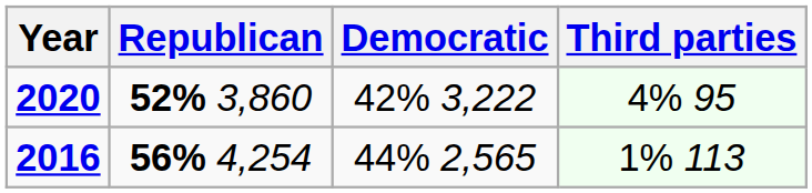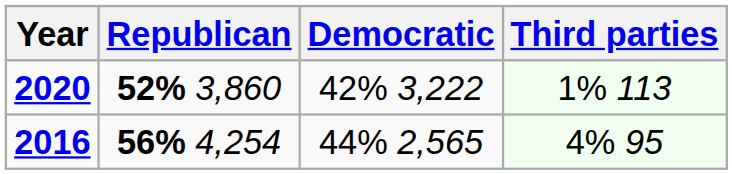 <table class="wikitable" style="float:right; font-size:95%;">
 <tr bgcolor=lightgrey>
 <th>Year</th>
 <th><a href='#'>Republican</a></th>
 <th><a href='#'>Democratic</a></th>
 <th><a href='#'>Third parties</a></th>
 </tr>
 <tr>
 <td><strong><a href='#'>2020</a></strong></td>
 <td style="text-align:center;" ><strong>52%</strong> <em>3,860</em></td>
 <td style="text-align:center;" >42% <em>3,222</em></td>
-<td style="text-align:center; background:honeyDew;">4% <em>95</em></td>
+<td style="text-align:center; background:honeyDew;">1% <em>113</em></td>
 </tr>
 <tr>
 <td><strong><a href='#'>2016</a></strong></td>
 <td style="text-align:center;" ><strong>56%</strong> <em>4,254</em></td>
 <td style="text-align:center;" >44% <em>2,565</em></td>
-<td style="text-align:center; background:honeyDew;">1% <em>113</em></td>
+<td style="text-align:center; background:honeyDew;">4% <em>95</em></td>
 </tr>
 </table>
